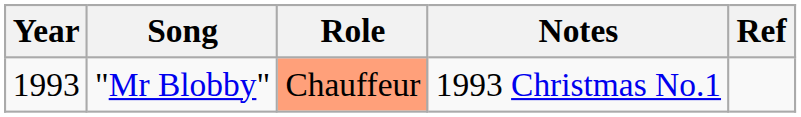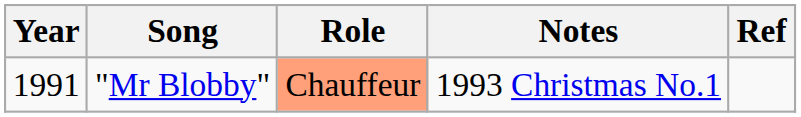 <table class="wikitable sortable">
 <tr>
 <th>Year</th>
 <th>Song</th>
 <th>Role</th>
 <th>Notes</th>
 <th>Ref</th>
 </tr>
 <tr>
-<td>1993</td>
+<td>1991</td>
 <td>"<a href='#'>Mr Blobby</a>"</td>
 <td style="background: lightsalmon;">Chauffeur</td>
 <td>1993 <a href='#'>Christmas No.1</a></td>
 <td><br></td>
 </tr>
 </table>
